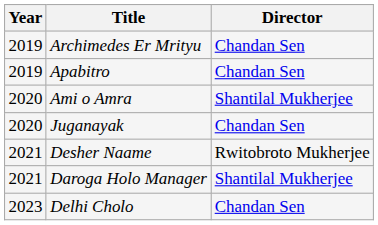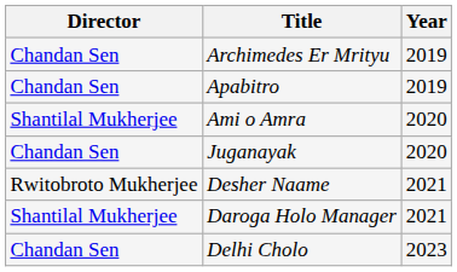 <table class="wikitable sortable" style="background:#F5F5F5;">
 <tr>
+<th>Director</th>
+<th>Title</th>
 <th>Year</th>
-<th>Title</th>
-<th>Director</th>
 </tr>
 <tr>
+<td><a href='#'>Chandan Sen</a></td>
+<td><em>Archimedes Er Mrityu</em></td>
 <td>2019</td>
-<td><em>Archimedes Er Mrityu</em></td>
-<td><a href='#'>Chandan Sen</a></td>
 </tr>
 <tr>
+<td><a href='#'>Chandan Sen</a></td>
+<td><em>Apabitro</em></td>
 <td>2019</td>
-<td><em>Apabitro</em></td>
-<td><a href='#'>Chandan Sen</a></td>
 </tr>
 <tr>
+<td><a href='#'>Shantilal Mukherjee</a></td>
+<td><em>Ami o Amra</em></td>
 <td>2020</td>
-<td><em>Ami o Amra</em></td>
-<td><a href='#'>Shantilal Mukherjee</a></td>
 </tr>
 <tr>
+<td><a href='#'>Chandan Sen</a></td>
+<td><em>Juganayak</em></td>
 <td>2020</td>
-<td><em>Juganayak</em></td>
-<td><a href='#'>Chandan Sen</a></td>
 </tr>
 <tr>
+<td>Rwitobroto Mukherjee</td>
+<td><em>Desher Naame</em></td>
 <td>2021</td>
-<td><em>Desher Naame</em></td>
-<td>Rwitobroto Mukherjee</td>
 </tr>
 <tr>
+<td><a href='#'>Shantilal Mukherjee</a></td>
+<td><em>Daroga Holo Manager</em></td>
 <td>2021</td>
-<td><em>Daroga Holo Manager</em></td>
-<td><a href='#'>Shantilal Mukherjee</a></td>
 </tr>
 <tr>
+<td><a href='#'>Chandan Sen</a></td>
+<td><em>Delhi Cholo</em></td>
 <td>2023</td>
-<td><em>Delhi Cholo</em></td>
-<td><a href='#'>Chandan Sen</a></td>
 </tr>
 </table>
